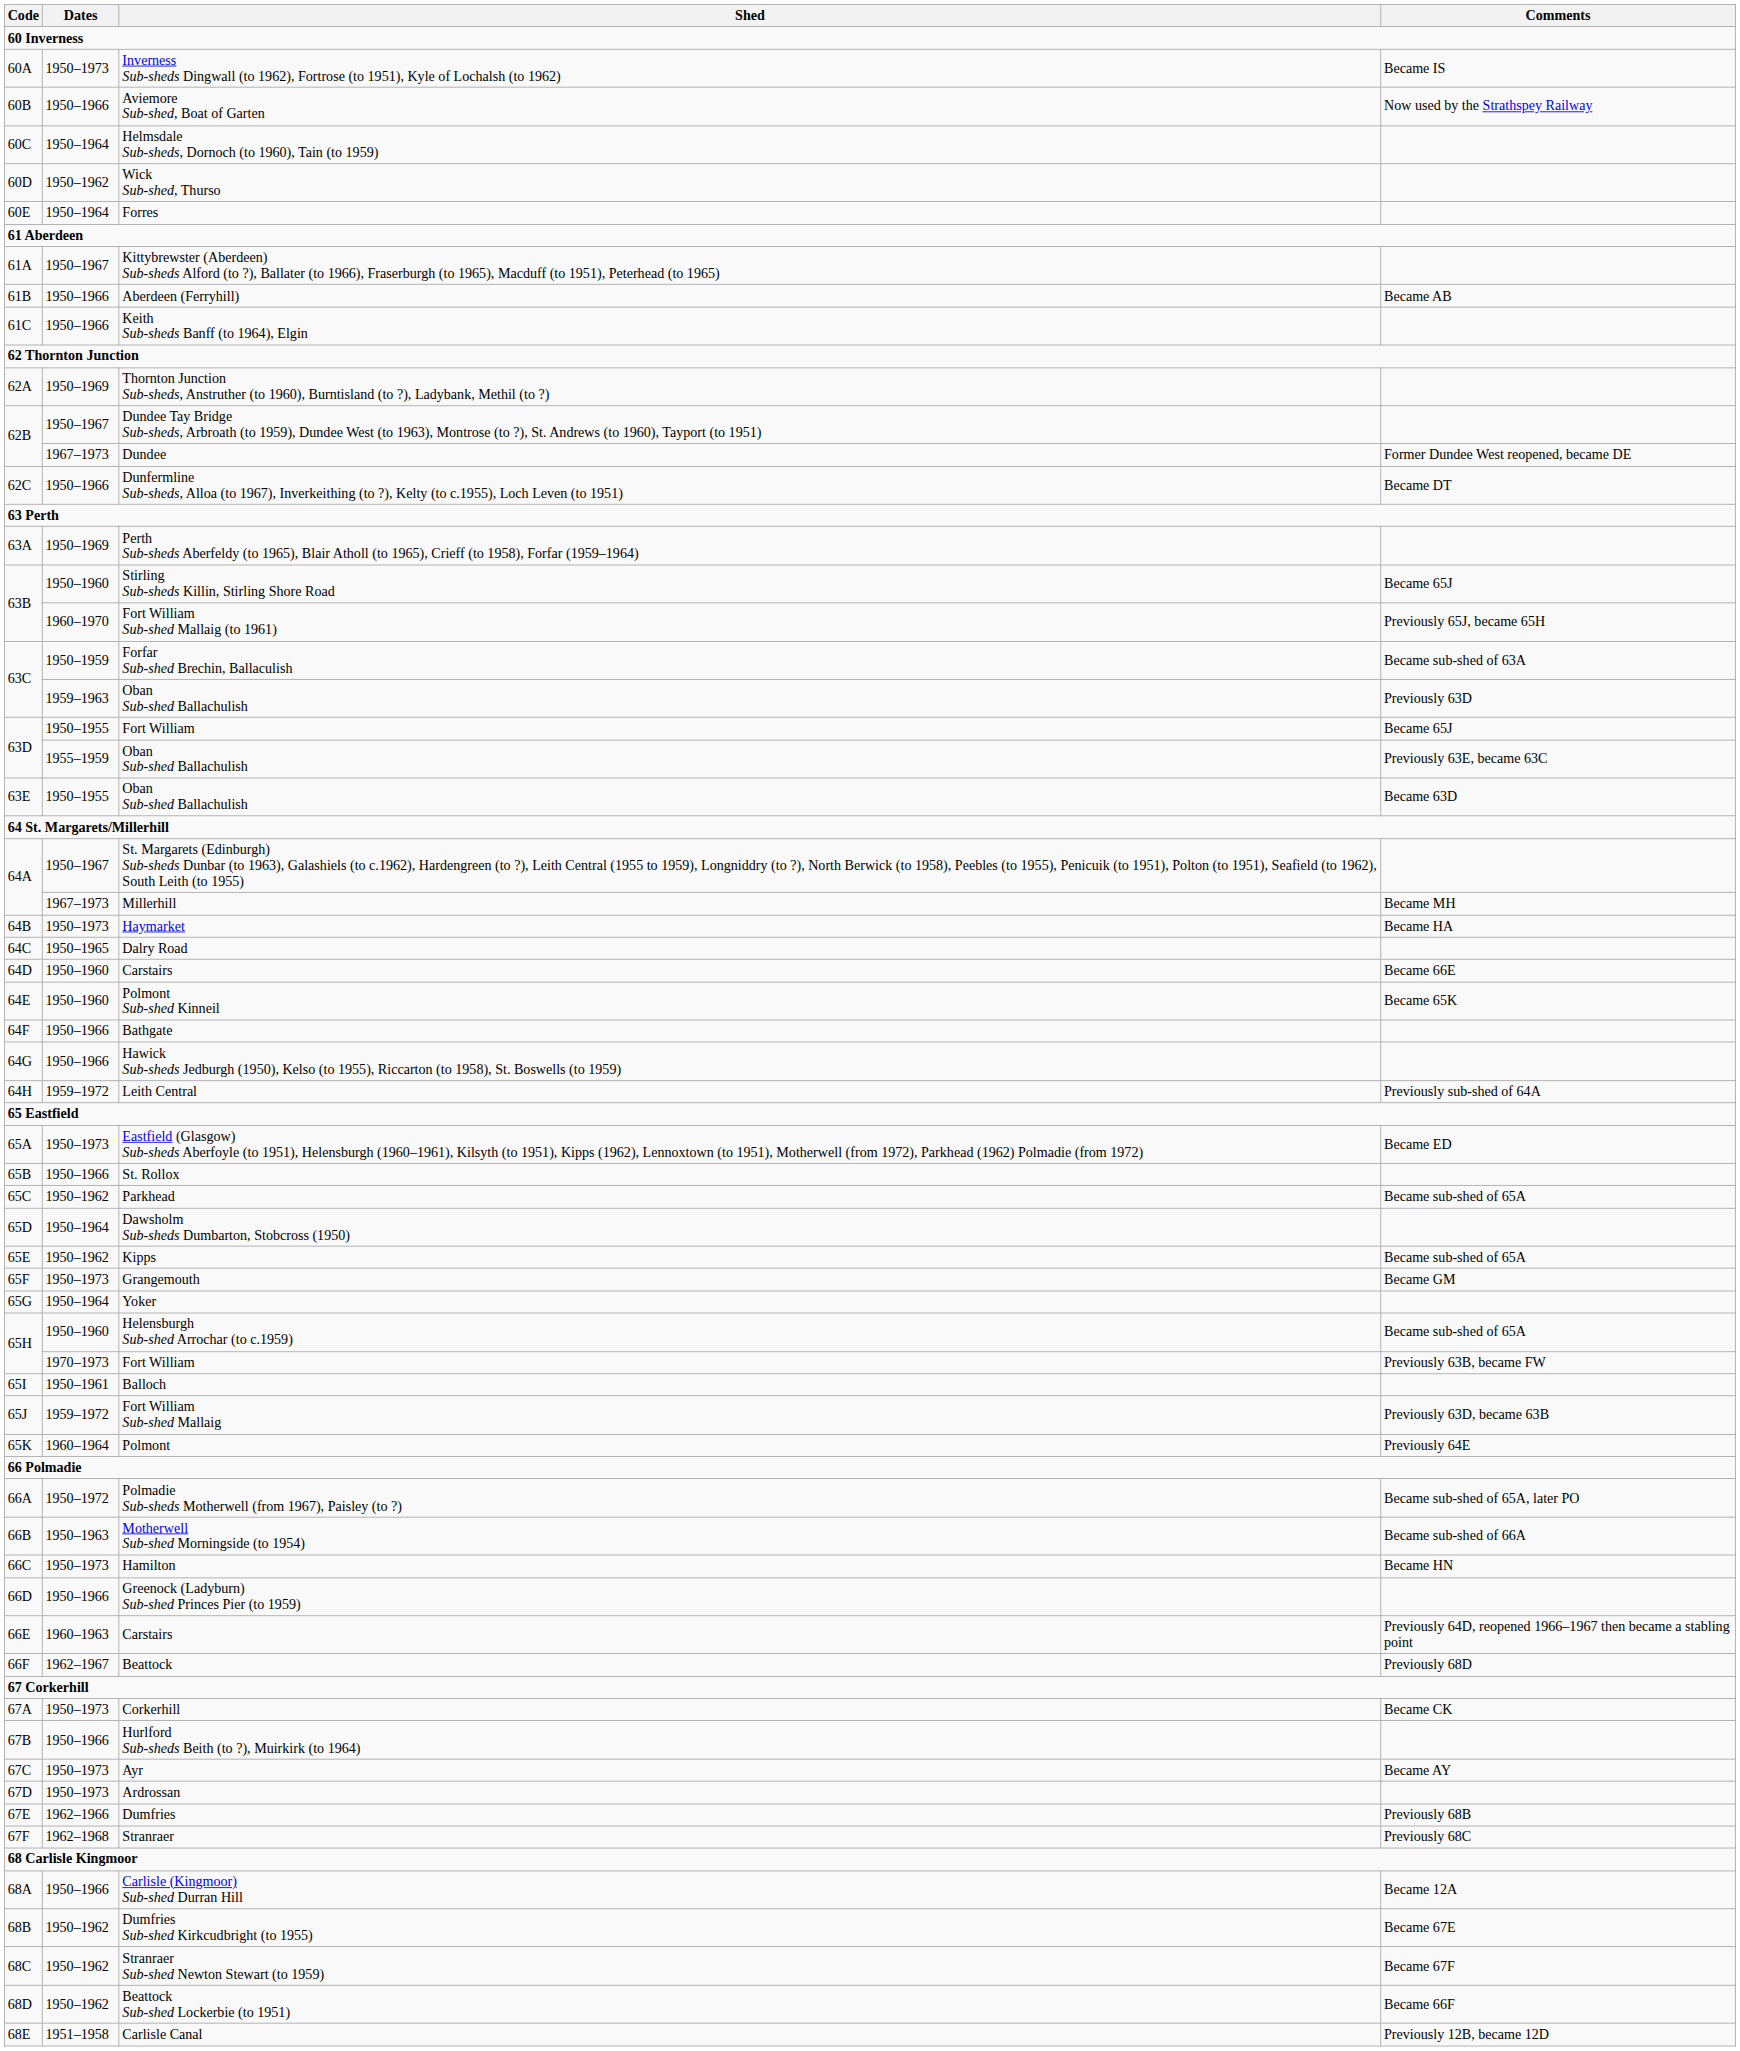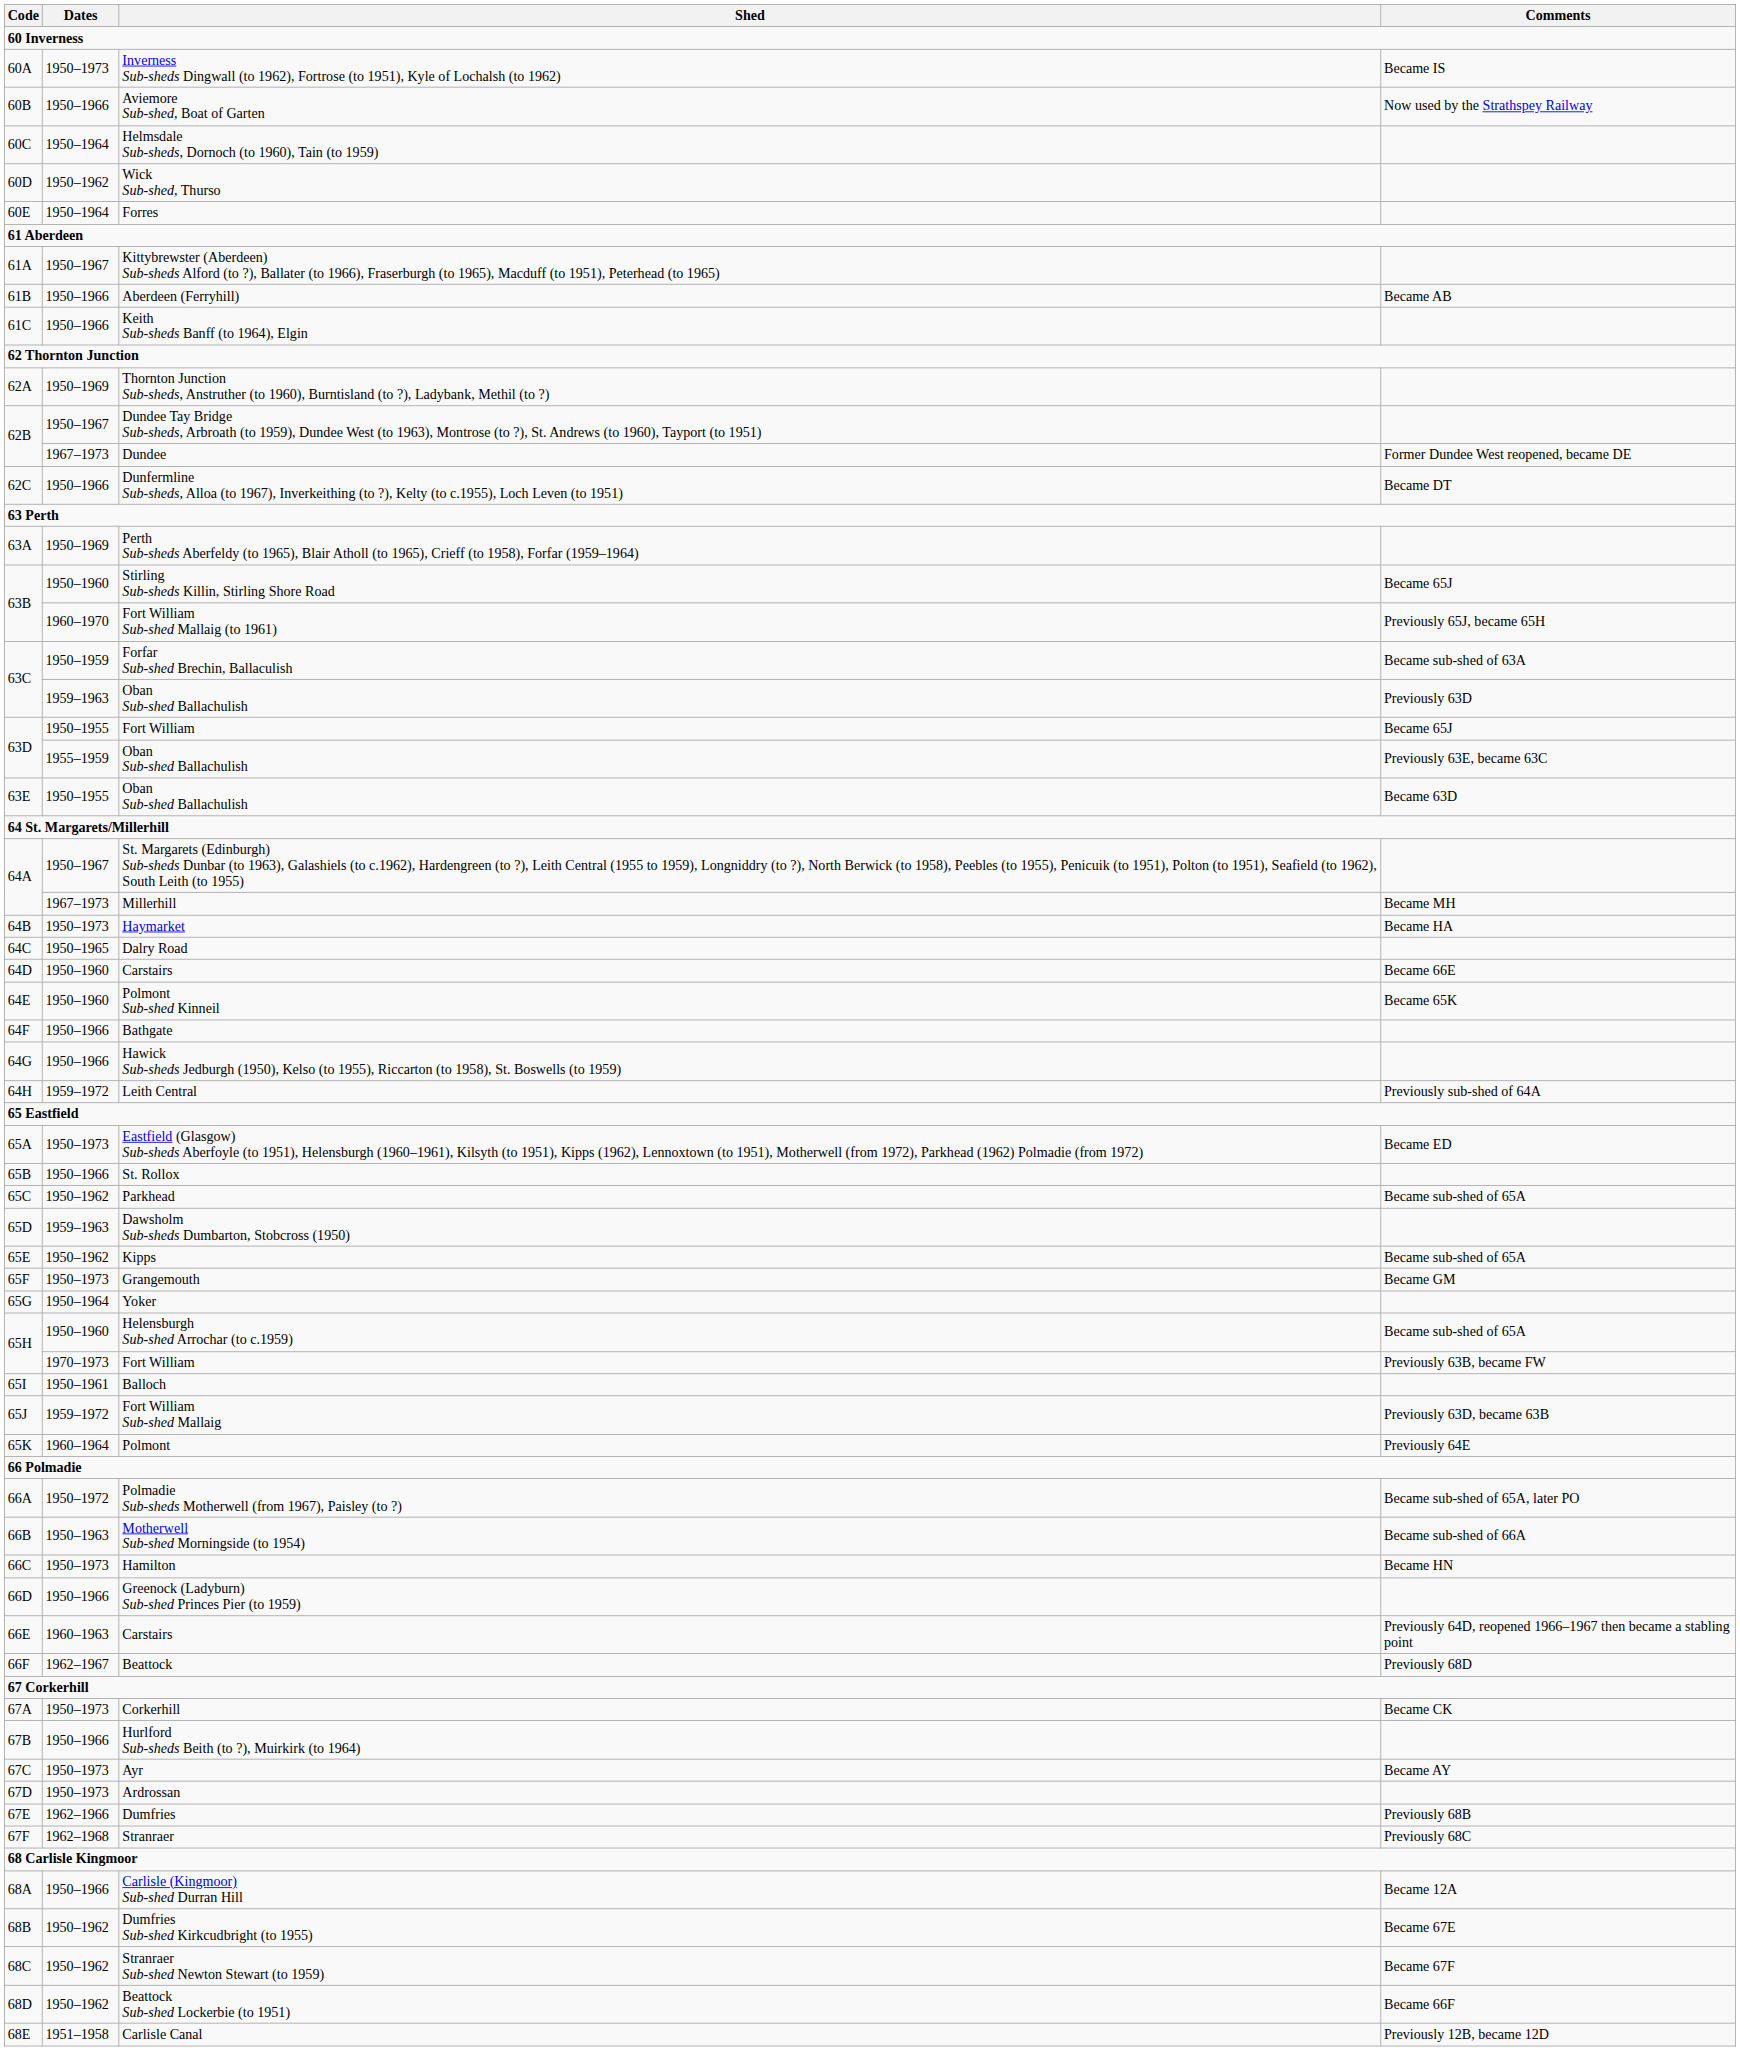 <table class="wikitable" align="center">
 <tr>
 <th>Code</th>
 <th width=80>Dates</th>
 <th>Shed</th>
 <th>Comments</th>
 </tr>
 <tr>
 <td colspan=4><strong>60 Inverness</strong></td>
 </tr>
 <tr>
 <td>60A</td>
 <td>1950–1973</td>
 <td><a href='#'>Inverness</a> <br><em>Sub-sheds</em> Dingwall (to 1962), Fortrose (to 1951), Kyle of Lochalsh (to 1962)</td>
 <td>Became IS</td>
 </tr>
 <tr>
 <td>60B</td>
 <td>1950–1966</td>
 <td>Aviemore<br><em>Sub-shed</em>, Boat of Garten</td>
 <td>Now used by the <a href='#'>Strathspey Railway</a></td>
 </tr>
 <tr>
 <td>60C</td>
 <td>1950–1964</td>
 <td>Helmsdale<br><em>Sub-sheds</em>, Dornoch (to 1960), Tain (to 1959)</td>
 <td></td>
 </tr>
 <tr>
 <td>60D</td>
 <td>1950–1962</td>
 <td>Wick<br><em>Sub-shed</em>, Thurso</td>
 <td></td>
 </tr>
 <tr>
 <td>60E</td>
 <td>1950–1964</td>
 <td>Forres</td>
 <td></td>
 </tr>
 <tr>
 <td colspan=4><strong>61 Aberdeen</strong></td>
 </tr>
 <tr>
 <td>61A</td>
 <td>1950–1967</td>
 <td>Kittybrewster (Aberdeen) <br><em>Sub-sheds</em> Alford (to ?), Ballater (to 1966), Fraserburgh (to 1965), Macduff (to 1951), Peterhead (to 1965)</td>
 <td></td>
 </tr>
 <tr>
 <td>61B</td>
 <td>1950–1966</td>
 <td>Aberdeen (Ferryhill)</td>
 <td>Became AB</td>
 </tr>
 <tr>
 <td>61C</td>
 <td>1950–1966</td>
 <td>Keith<br><em>Sub-sheds</em> Banff (to 1964), Elgin</td>
 <td></td>
 </tr>
 <tr>
 <td colspan=4><strong>62 Thornton Junction</strong></td>
 </tr>
 <tr>
 <td>62A</td>
 <td>1950–1969</td>
 <td>Thornton Junction<br><em>Sub-sheds</em>, Anstruther (to 1960), Burntisland (to ?), Ladybank, Methil (to ?)</td>
 <td></td>
 </tr>
 <tr>
 <td rowspan=2>62B</td>
 <td>1950–1967</td>
 <td>Dundee Tay Bridge<br><em>Sub-sheds</em>, Arbroath (to 1959), Dundee West (to 1963), Montrose (to ?), St. Andrews (to 1960), Tayport (to 1951)</td>
 <td></td>
 </tr>
 <tr>
 <td>1967–1973</td>
 <td>Dundee</td>
 <td>Former Dundee West reopened, became DE</td>
 </tr>
 <tr>
 <td>62C</td>
 <td>1950–1966</td>
 <td>Dunfermline<br><em>Sub-sheds</em>, Alloa (to 1967), Inverkeithing (to ?), Kelty (to c.1955), Loch Leven (to 1951)</td>
 <td>Became DT</td>
 </tr>
 <tr>
 <td colspan=4><strong>63 Perth</strong></td>
 </tr>
 <tr>
 <td>63A</td>
 <td>1950–1969</td>
 <td>Perth<br><em>Sub-sheds</em> Aberfeldy (to 1965), Blair Atholl (to 1965), Crieff (to 1958), Forfar (1959–1964)</td>
 <td></td>
 </tr>
 <tr>
 <td rowspan=2>63B</td>
 <td>1950–1960</td>
 <td>Stirling<br><em>Sub-sheds</em> Killin, Stirling Shore Road</td>
 <td>Became 65J</td>
 </tr>
 <tr>
 <td>1960–1970</td>
 <td>Fort William<br><em>Sub-shed</em> Mallaig (to 1961)</td>
 <td>Previously 65J, became 65H</td>
 </tr>
 <tr>
 <td rowspan=2>63C</td>
 <td>1950–1959</td>
 <td>Forfar<br><em>Sub-shed</em> Brechin, Ballaculish</td>
 <td>Became sub-shed of 63A</td>
 </tr>
 <tr>
 <td>1959–1963</td>
 <td>Oban<br><em>Sub-shed</em> Ballachulish</td>
 <td>Previously 63D</td>
 </tr>
 <tr>
 <td rowspan=2>63D</td>
 <td>1950–1955</td>
 <td>Fort William</td>
 <td>Became 65J</td>
 </tr>
 <tr>
 <td>1955–1959</td>
 <td>Oban<br><em>Sub-shed</em> Ballachulish</td>
 <td>Previously 63E, became 63C</td>
 </tr>
 <tr>
 <td>63E</td>
 <td>1950–1955</td>
 <td>Oban<br><em>Sub-shed</em> Ballachulish</td>
 <td>Became 63D</td>
 </tr>
 <tr>
 <td colspan=4><strong>64 St. Margarets/Millerhill</strong></td>
 </tr>
 <tr>
 <td rowspan=2>64A</td>
 <td>1950–1967</td>
 <td>St. Margarets (Edinburgh) <br><em>Sub-sheds</em> Dunbar (to 1963), Galashiels (to c.1962), Hardengreen (to ?), Leith Central (1955 to 1959), Longniddry (to ?), North Berwick (to 1958), Peebles (to 1955), Penicuik (to 1951), Polton (to 1951), Seafield (to 1962), South Leith (to 1955)</td>
 <td></td>
 </tr>
 <tr>
 <td>1967–1973</td>
 <td>Millerhill</td>
 <td>Became MH</td>
 </tr>
 <tr>
 <td>64B</td>
 <td>1950–1973</td>
 <td><a href='#'>Haymarket</a></td>
 <td>Became HA</td>
 </tr>
 <tr>
 <td>64C</td>
 <td>1950–1965</td>
 <td>Dalry Road</td>
 <td></td>
 </tr>
 <tr>
 <td>64D</td>
 <td>1950–1960</td>
 <td>Carstairs</td>
 <td>Became 66E</td>
 </tr>
 <tr>
 <td>64E</td>
 <td>1950–1960</td>
 <td>Polmont<br><em>Sub-shed</em> Kinneil</td>
 <td>Became 65K</td>
 </tr>
 <tr>
 <td>64F</td>
 <td>1950–1966</td>
 <td>Bathgate</td>
 <td></td>
 </tr>
 <tr>
 <td>64G</td>
 <td>1950–1966</td>
 <td>Hawick<br><em>Sub-sheds</em> Jedburgh (1950), Kelso (to 1955), Riccarton (to 1958), St. Boswells (to 1959)</td>
 <td></td>
 </tr>
 <tr>
 <td>64H</td>
 <td>1959–1972</td>
 <td>Leith Central</td>
 <td>Previously sub-shed of 64A</td>
 </tr>
 <tr>
 <td colspan=4><strong>65 Eastfield</strong></td>
 </tr>
 <tr>
 <td>65A</td>
 <td>1950–1973</td>
 <td><a href='#'>Eastfield</a> (Glasgow)<br><em>Sub-sheds</em> Aberfoyle (to 1951), Helensburgh (1960–1961), Kilsyth (to 1951), Kipps (1962), Lennoxtown (to 1951), Motherwell (from 1972), Parkhead (1962) Polmadie (from 1972)</td>
 <td>Became ED</td>
 </tr>
 <tr>
 <td>65B</td>
 <td>1950–1966</td>
 <td>St. Rollox</td>
 <td></td>
 </tr>
 <tr>
 <td>65C</td>
 <td>1950–1962</td>
 <td>Parkhead</td>
 <td>Became sub-shed of 65A</td>
 </tr>
 <tr>
 <td>65D</td>
-<td>1950–1964</td>
+<td>1959–1963</td>
 <td>Dawsholm<br><em>Sub-sheds</em> Dumbarton, Stobcross (1950)</td>
 <td></td>
 </tr>
 <tr>
 <td>65E</td>
 <td>1950–1962</td>
 <td>Kipps</td>
 <td>Became sub-shed of 65A</td>
 </tr>
 <tr>
 <td>65F</td>
 <td>1950–1973</td>
 <td>Grangemouth</td>
 <td>Became GM</td>
 </tr>
 <tr>
 <td>65G</td>
 <td>1950–1964</td>
 <td>Yoker</td>
 <td></td>
 </tr>
 <tr>
 <td rowspan=2>65H</td>
 <td>1950–1960</td>
 <td>Helensburgh<br><em>Sub-shed</em> Arrochar (to c.1959)</td>
 <td>Became sub-shed of 65A</td>
 </tr>
 <tr>
 <td>1970–1973</td>
 <td>Fort William</td>
 <td>Previously 63B, became FW</td>
 </tr>
 <tr>
 <td>65I</td>
 <td>1950–1961</td>
 <td>Balloch</td>
 <td></td>
 </tr>
 <tr>
 <td>65J</td>
 <td>1959–1972</td>
 <td>Fort William<br><em>Sub-shed</em> Mallaig</td>
 <td>Previously 63D, became 63B</td>
 </tr>
 <tr>
 <td>65K</td>
 <td>1960–1964</td>
 <td>Polmont</td>
 <td>Previously 64E</td>
 </tr>
 <tr>
 <td colspan=4><strong>66 Polmadie</strong></td>
 </tr>
 <tr>
 <td>66A</td>
 <td>1950–1972</td>
 <td>Polmadie<br><em>Sub-sheds</em> Motherwell (from 1967), Paisley (to ?)</td>
 <td>Became sub-shed of 65A, later PO</td>
 </tr>
 <tr>
 <td>66B</td>
 <td>1950–1963</td>
 <td><a href='#'>Motherwell</a><br><em>Sub-shed</em> Morningside (to 1954)</td>
 <td>Became sub-shed of 66A</td>
 </tr>
 <tr>
 <td>66C</td>
 <td>1950–1973</td>
 <td>Hamilton</td>
 <td>Became HN</td>
 </tr>
 <tr>
 <td>66D</td>
 <td>1950–1966</td>
 <td>Greenock (Ladyburn) <br><em>Sub-shed</em> Princes Pier (to 1959)</td>
 <td></td>
 </tr>
 <tr>
 <td>66E</td>
 <td>1960–1963</td>
 <td>Carstairs</td>
 <td>Previously 64D, reopened 1966–1967 then became a stabling point</td>
 </tr>
 <tr>
 <td>66F</td>
 <td>1962–1967</td>
 <td>Beattock</td>
 <td>Previously 68D</td>
 </tr>
 <tr>
 <td colspan=4><strong>67 Corkerhill</strong></td>
 </tr>
 <tr>
 <td>67A</td>
 <td>1950–1973</td>
 <td>Corkerhill</td>
 <td>Became CK</td>
 </tr>
 <tr>
 <td>67B</td>
 <td>1950–1966</td>
 <td>Hurlford<br><em>Sub-sheds</em> Beith (to ?), Muirkirk (to 1964)</td>
 <td></td>
 </tr>
 <tr>
 <td>67C</td>
 <td>1950–1973</td>
 <td>Ayr</td>
 <td>Became AY</td>
 </tr>
 <tr>
 <td>67D</td>
 <td>1950–1973</td>
 <td>Ardrossan</td>
 <td></td>
 </tr>
 <tr>
 <td>67E</td>
 <td>1962–1966</td>
 <td>Dumfries</td>
 <td>Previously 68B</td>
 </tr>
 <tr>
 <td>67F</td>
 <td>1962–1968</td>
 <td>Stranraer</td>
 <td>Previously 68C</td>
 </tr>
 <tr>
 <td colspan=4><strong>68 Carlisle Kingmoor</strong></td>
 </tr>
 <tr>
 <td>68A</td>
 <td>1950–1966</td>
 <td><a href='#'>Carlisle (Kingmoor)</a><br><em>Sub-shed</em> Durran Hill</td>
 <td>Became 12A</td>
 </tr>
 <tr>
 <td>68B</td>
 <td>1950–1962</td>
 <td>Dumfries<br><em>Sub-shed</em> Kirkcudbright (to 1955)</td>
 <td>Became 67E</td>
 </tr>
 <tr>
 <td>68C</td>
 <td>1950–1962</td>
 <td>Stranraer<br><em>Sub-shed</em> Newton Stewart (to 1959)</td>
 <td>Became 67F</td>
 </tr>
 <tr>
 <td>68D</td>
 <td>1950–1962</td>
 <td>Beattock<br><em>Sub-shed</em> Lockerbie (to 1951)</td>
 <td>Became 66F</td>
 </tr>
 <tr>
 <td>68E</td>
 <td>1951–1958</td>
 <td>Carlisle Canal</td>
 <td>Previously 12B, became 12D</td>
 </tr>
 </table>
